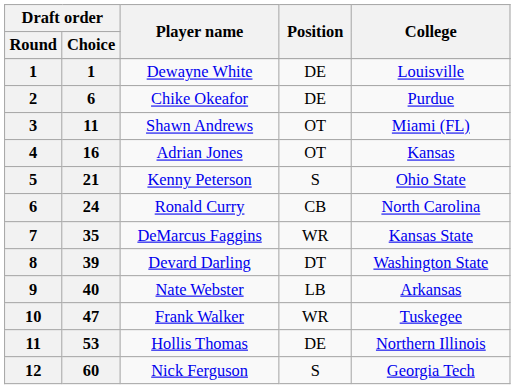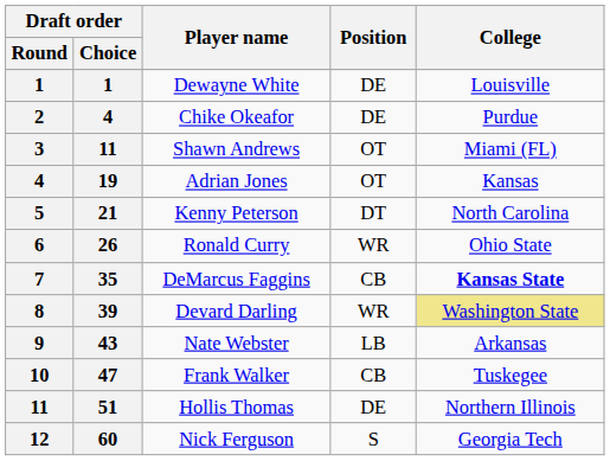 <table class="wikitable" style="font-size: 95%;">
 <tr>
 <th width="100" colspan="2">Draft order</th>
 <th width="140" rowspan="2">Player name</th>
 <th width="60" rowspan="2">Position</th>
 <th width="140" rowspan="2">College</th>
 </tr>
 <tr>
 <th>Round</th>
 <th>Choice</th>
 </tr>
 <tr>
 </tr>
 <tr align="center">
 <th>1</th>
 <th>1</th>
 <td><a href='#'>Dewayne White</a></td>
 <td>DE</td>
 <td><a href='#'>Louisville</a></td>
 </tr>
 <tr align="center">
 <th>2</th>
-<th>6</th>
+<th>4</th>
 <td><a href='#'>Chike Okeafor</a></td>
 <td>DE</td>
 <td><a href='#'>Purdue</a></td>
 </tr>
 <tr align="center">
 <th>3</th>
 <th>11</th>
 <td><a href='#'>Shawn Andrews</a></td>
 <td>OT</td>
 <td><a href='#'>Miami (FL)</a></td>
 </tr>
 <tr align="center">
 <th>4</th>
-<th>16</th>
+<th>19</th>
 <td><a href='#'>Adrian Jones</a></td>
 <td>OT</td>
 <td><a href='#'>Kansas</a></td>
 </tr>
 <tr align="center">
 <th>5</th>
 <th>21</th>
 <td><a href='#'>Kenny Peterson</a></td>
-<td>S</td>
-<td><a href='#'>Ohio State</a></td>
+<td>DT</td>
+<td><a href='#'>North Carolina</a></td>
 </tr>
 <tr align="center">
 <th>6</th>
-<th>24</th>
+<th>26</th>
 <td><a href='#'>Ronald Curry</a></td>
-<td>CB</td>
-<td><a href='#'>North Carolina</a></td>
+<td>WR</td>
+<td><a href='#'>Ohio State</a></td>
 </tr>
 <tr align="center">
 <th>7</th>
 <th>35</th>
 <td><a href='#'>DeMarcus Faggins</a></td>
-<td>WR</td>
-<td><a href='#'>Kansas State</a></td>
+<td>CB</td>
+<td><strong><a href='#'>Kansas State</a></strong></td>
 </tr>
 <tr align="center">
 <th>8</th>
 <th>39</th>
 <td><a href='#'>Devard Darling</a></td>
-<td>DT</td>
-<td><a href='#'>Washington State</a></td>
+<td>WR</td>
+<td style="background: khaki;"><a href='#'>Washington State</a></td>
 </tr>
 <tr align="center">
 <th>9</th>
-<th>40</th>
+<th>43</th>
 <td><a href='#'>Nate Webster</a></td>
 <td>LB</td>
 <td><a href='#'>Arkansas</a></td>
 </tr>
 <tr align="center">
 <th>10</th>
 <th>47</th>
 <td><a href='#'>Frank Walker</a></td>
-<td>WR</td>
+<td>CB</td>
 <td><a href='#'>Tuskegee</a></td>
 </tr>
 <tr align="center">
 <th>11</th>
-<th>53</th>
+<th>51</th>
 <td><a href='#'>Hollis Thomas</a></td>
 <td>DE</td>
 <td><a href='#'>Northern Illinois</a></td>
 </tr>
 <tr align="center">
 <th>12</th>
 <th>60</th>
 <td><a href='#'>Nick Ferguson</a></td>
 <td>S</td>
 <td><a href='#'>Georgia Tech</a></td>
 </tr>
 </table>
